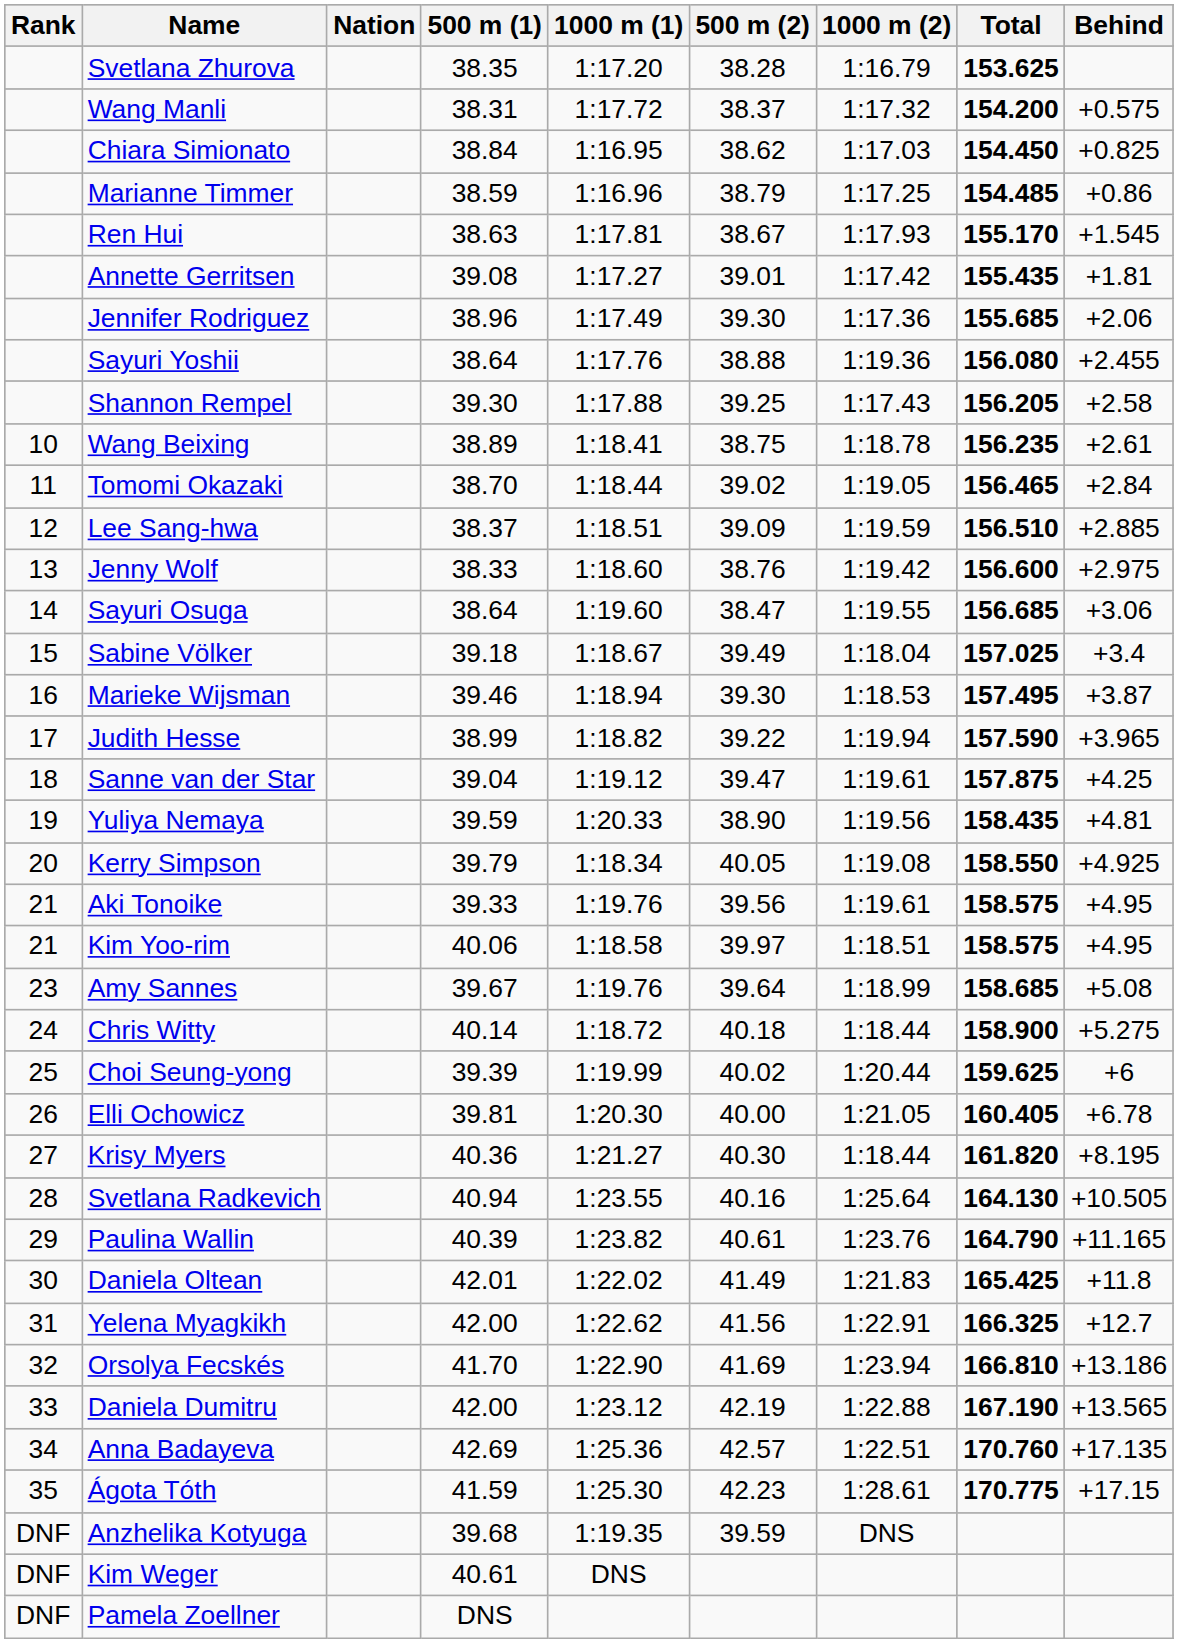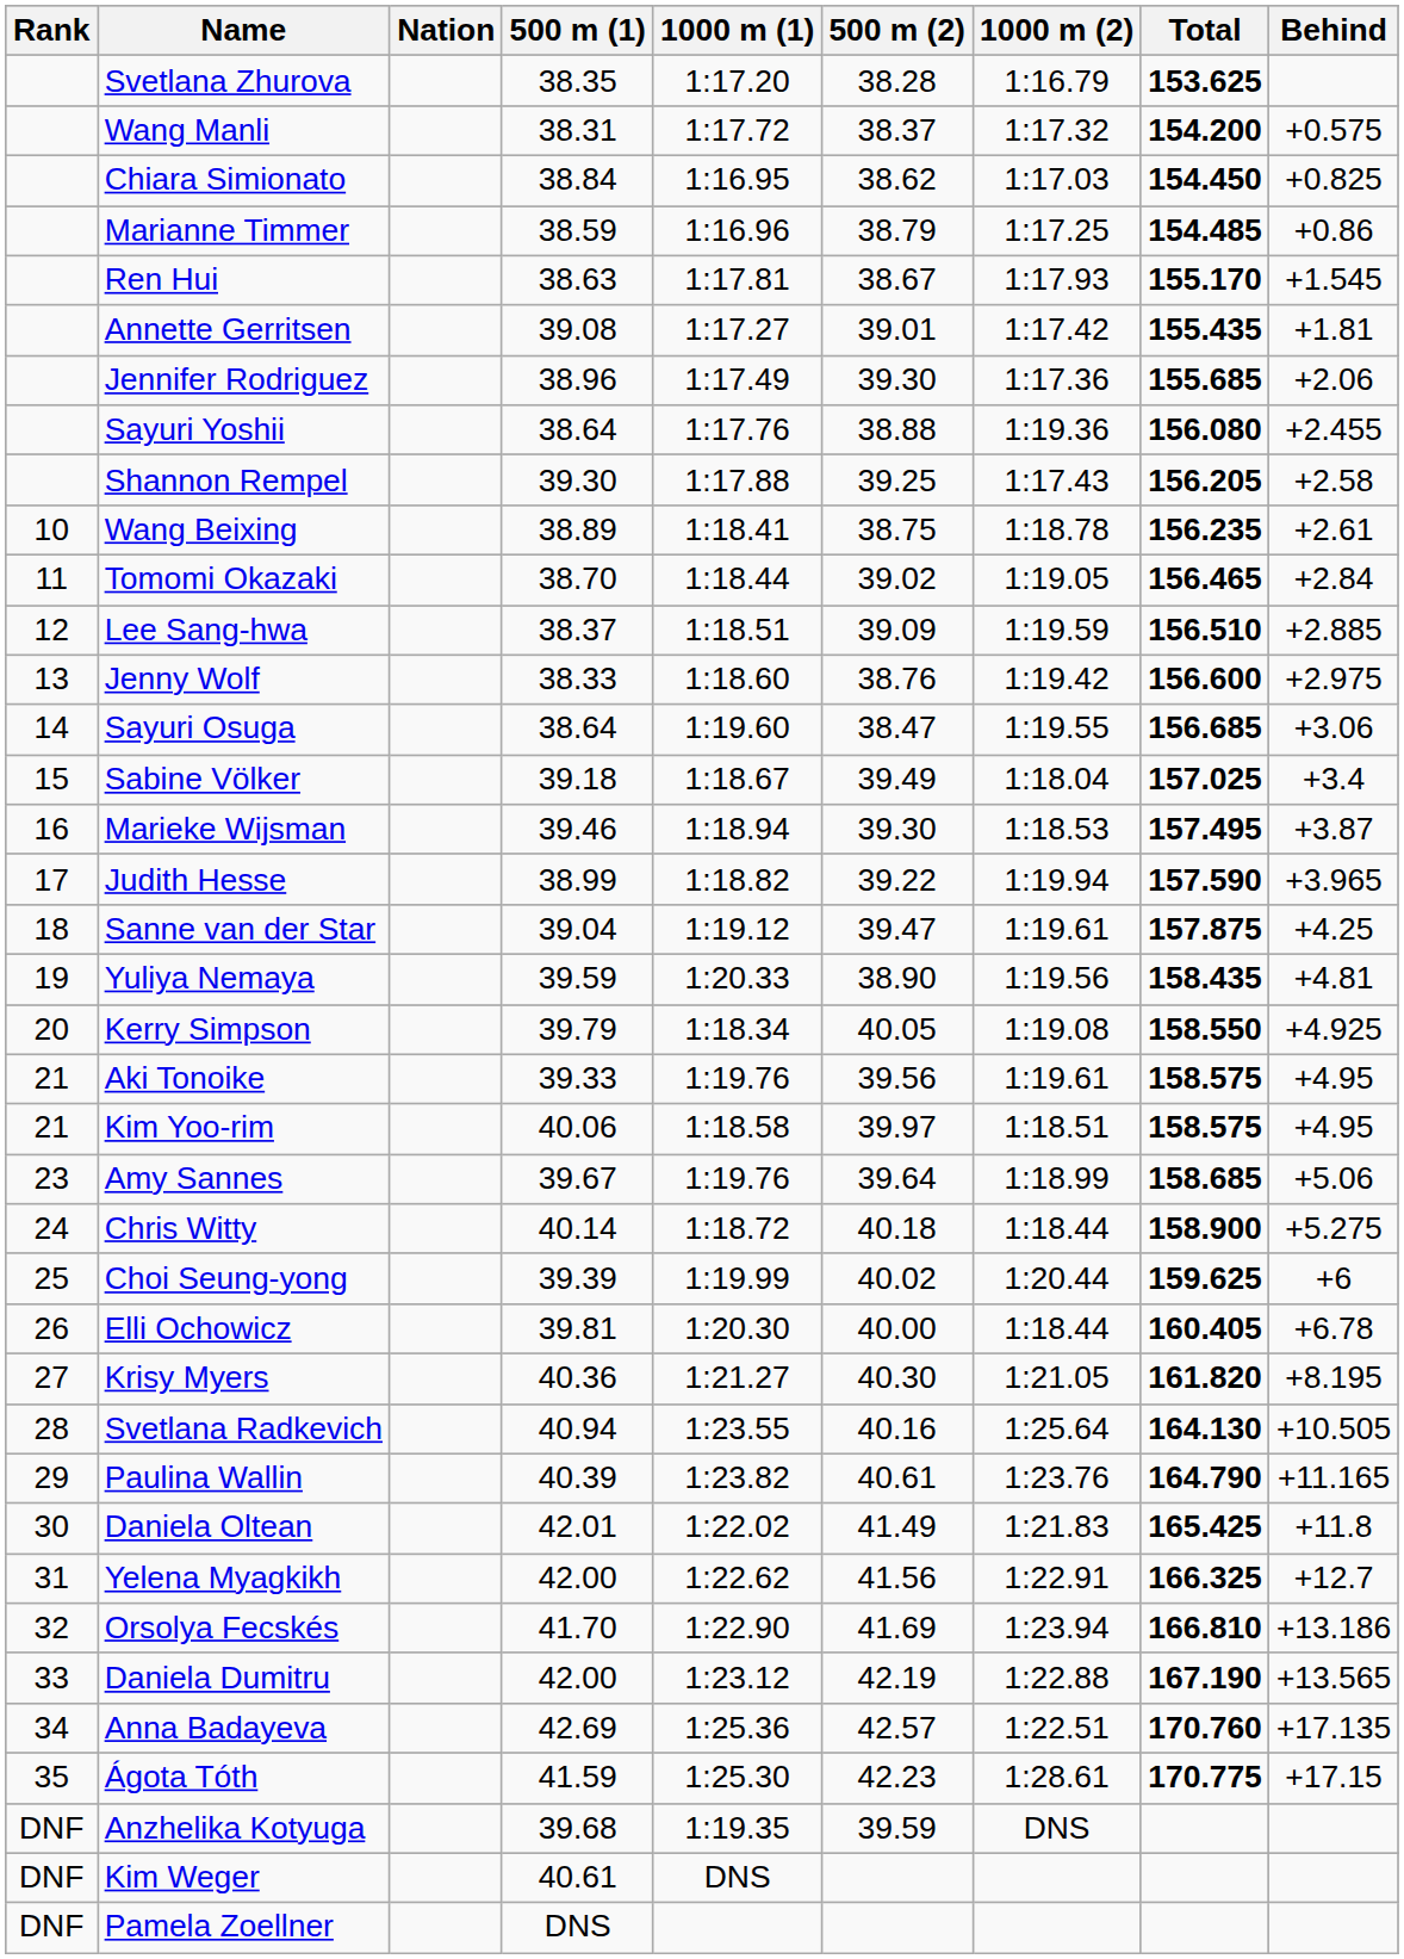 <table class="wikitable sortable" style="text-align:center">
 <tr>
 <th>Rank</th>
 <th>Name</th>
 <th>Nation</th>
 <th>500 m (1)</th>
 <th>1000 m (1)</th>
 <th>500 m (2)</th>
 <th>1000 m (2)</th>
 <th>Total</th>
 <th>Behind</th>
 </tr>
 <tr>
 <td></td>
 <td align=left><a href='#'>Svetlana Zhurova</a></td>
 <td align=left></td>
 <td>38.35</td>
 <td>1:17.20</td>
 <td>38.28</td>
 <td>1:16.79</td>
 <td><strong>153.625</strong></td>
 <td></td>
 </tr>
 <tr>
 <td></td>
 <td align=left><a href='#'>Wang Manli</a></td>
 <td align=left></td>
 <td>38.31</td>
 <td>1:17.72</td>
 <td>38.37</td>
 <td>1:17.32</td>
 <td><strong>154.200</strong></td>
 <td>+0.575</td>
 </tr>
 <tr>
 <td></td>
 <td align=left><a href='#'>Chiara Simionato</a></td>
 <td align=left></td>
 <td>38.84</td>
 <td>1:16.95</td>
 <td>38.62</td>
 <td>1:17.03</td>
 <td><strong>154.450</strong></td>
 <td>+0.825</td>
 </tr>
 <tr>
 <td></td>
 <td align=left><a href='#'>Marianne Timmer</a></td>
 <td align=left></td>
 <td>38.59</td>
 <td>1:16.96</td>
 <td>38.79</td>
 <td>1:17.25</td>
 <td><strong>154.485</strong></td>
 <td>+0.86</td>
 </tr>
 <tr>
 <td></td>
 <td align=left><a href='#'>Ren Hui</a></td>
 <td align=left></td>
 <td>38.63</td>
 <td>1:17.81</td>
 <td>38.67</td>
 <td>1:17.93</td>
 <td><strong>155.170</strong></td>
 <td>+1.545</td>
 </tr>
 <tr>
 <td></td>
 <td align=left><a href='#'>Annette Gerritsen</a></td>
 <td align=left></td>
 <td>39.08</td>
 <td>1:17.27</td>
 <td>39.01</td>
 <td>1:17.42</td>
 <td><strong>155.435</strong></td>
 <td>+1.81</td>
 </tr>
 <tr>
 <td></td>
 <td align=left><a href='#'>Jennifer Rodriguez</a></td>
 <td align=left></td>
 <td>38.96</td>
 <td>1:17.49</td>
 <td>39.30</td>
 <td>1:17.36</td>
 <td><strong>155.685</strong></td>
 <td>+2.06</td>
 </tr>
 <tr>
 <td></td>
 <td align=left><a href='#'>Sayuri Yoshii</a></td>
 <td align=left></td>
 <td>38.64</td>
 <td>1:17.76</td>
 <td>38.88</td>
 <td>1:19.36</td>
 <td><strong>156.080</strong></td>
 <td>+2.455</td>
 </tr>
 <tr>
 <td></td>
 <td align=left><a href='#'>Shannon Rempel</a></td>
 <td align=left></td>
 <td>39.30</td>
 <td>1:17.88</td>
 <td>39.25</td>
 <td>1:17.43</td>
 <td><strong>156.205</strong></td>
 <td>+2.58</td>
 </tr>
 <tr>
 <td>10</td>
 <td align=left><a href='#'>Wang Beixing</a></td>
 <td align=left></td>
 <td>38.89</td>
 <td>1:18.41</td>
 <td>38.75</td>
 <td>1:18.78</td>
 <td><strong>156.235</strong></td>
 <td>+2.61</td>
 </tr>
 <tr>
 <td>11</td>
 <td align=left><a href='#'>Tomomi Okazaki</a></td>
 <td align=left></td>
 <td>38.70</td>
 <td>1:18.44</td>
 <td>39.02</td>
 <td>1:19.05</td>
 <td><strong>156.465</strong></td>
 <td>+2.84</td>
 </tr>
 <tr>
 <td>12</td>
 <td align=left><a href='#'>Lee Sang-hwa</a></td>
 <td align=left></td>
 <td>38.37</td>
 <td>1:18.51</td>
 <td>39.09</td>
 <td>1:19.59</td>
 <td><strong>156.510</strong></td>
 <td>+2.885</td>
 </tr>
 <tr>
 <td>13</td>
 <td align=left><a href='#'>Jenny Wolf</a></td>
 <td align=left></td>
 <td>38.33</td>
 <td>1:18.60</td>
 <td>38.76</td>
 <td>1:19.42</td>
 <td><strong>156.600</strong></td>
 <td>+2.975</td>
 </tr>
 <tr>
 <td>14</td>
 <td align=left><a href='#'>Sayuri Osuga</a></td>
 <td align=left></td>
 <td>38.64</td>
 <td>1:19.60</td>
 <td>38.47</td>
 <td>1:19.55</td>
 <td><strong>156.685</strong></td>
 <td>+3.06</td>
 </tr>
 <tr>
 <td>15</td>
 <td align=left><a href='#'>Sabine Völker</a></td>
 <td align=left></td>
 <td>39.18</td>
 <td>1:18.67</td>
 <td>39.49</td>
 <td>1:18.04</td>
 <td><strong>157.025</strong></td>
 <td>+3.4</td>
 </tr>
 <tr>
 <td>16</td>
 <td align=left><a href='#'>Marieke Wijsman</a></td>
 <td align=left></td>
 <td>39.46</td>
 <td>1:18.94</td>
 <td>39.30</td>
 <td>1:18.53</td>
 <td><strong>157.495</strong></td>
 <td>+3.87</td>
 </tr>
 <tr>
 <td>17</td>
 <td align=left><a href='#'>Judith Hesse</a></td>
 <td align=left></td>
 <td>38.99</td>
 <td>1:18.82</td>
 <td>39.22</td>
 <td>1:19.94</td>
 <td><strong>157.590</strong></td>
 <td>+3.965</td>
 </tr>
 <tr>
 <td>18</td>
 <td align=left><a href='#'>Sanne van der Star</a></td>
 <td align=left></td>
 <td>39.04</td>
 <td>1:19.12</td>
 <td>39.47</td>
 <td>1:19.61</td>
 <td><strong>157.875</strong></td>
 <td>+4.25</td>
 </tr>
 <tr>
 <td>19</td>
 <td align=left><a href='#'>Yuliya Nemaya</a></td>
 <td align=left></td>
 <td>39.59</td>
 <td>1:20.33</td>
 <td>38.90</td>
 <td>1:19.56</td>
 <td><strong>158.435</strong></td>
 <td>+4.81</td>
 </tr>
 <tr>
 <td>20</td>
 <td align=left><a href='#'>Kerry Simpson</a></td>
 <td align=left></td>
 <td>39.79</td>
 <td>1:18.34</td>
 <td>40.05</td>
 <td>1:19.08</td>
 <td><strong>158.550</strong></td>
 <td>+4.925</td>
 </tr>
 <tr>
 <td>21</td>
 <td align=left><a href='#'>Aki Tonoike</a></td>
 <td align=left></td>
 <td>39.33</td>
 <td>1:19.76</td>
 <td>39.56</td>
 <td>1:19.61</td>
 <td><strong>158.575</strong></td>
 <td>+4.95</td>
 </tr>
 <tr>
 <td>21</td>
 <td align=left><a href='#'>Kim Yoo-rim</a></td>
 <td align=left></td>
 <td>40.06</td>
 <td>1:18.58</td>
 <td>39.97</td>
 <td>1:18.51</td>
 <td><strong>158.575</strong></td>
 <td>+4.95</td>
 </tr>
 <tr>
 <td>23</td>
 <td align=left><a href='#'>Amy Sannes</a></td>
 <td align=left></td>
 <td>39.67</td>
 <td>1:19.76</td>
 <td>39.64</td>
 <td>1:18.99</td>
 <td><strong>158.685</strong></td>
-<td>+5.08</td>
+<td>+5.06</td>
 </tr>
 <tr>
 <td>24</td>
 <td align=left><a href='#'>Chris Witty</a></td>
 <td align=left></td>
 <td>40.14</td>
 <td>1:18.72</td>
 <td>40.18</td>
 <td>1:18.44</td>
 <td><strong>158.900</strong></td>
 <td>+5.275</td>
 </tr>
 <tr>
 <td>25</td>
 <td align=left><a href='#'>Choi Seung-yong</a></td>
 <td align=left></td>
 <td>39.39</td>
 <td>1:19.99</td>
 <td>40.02</td>
 <td>1:20.44</td>
 <td><strong>159.625</strong></td>
 <td>+6</td>
 </tr>
 <tr>
 <td>26</td>
 <td align=left><a href='#'>Elli Ochowicz</a></td>
 <td align=left></td>
 <td>39.81</td>
 <td>1:20.30</td>
 <td>40.00</td>
-<td>1:21.05</td>
+<td>1:18.44</td>
 <td><strong>160.405</strong></td>
 <td>+6.78</td>
 </tr>
 <tr>
 <td>27</td>
 <td align=left><a href='#'>Krisy Myers</a></td>
 <td align=left></td>
 <td>40.36</td>
 <td>1:21.27</td>
 <td>40.30</td>
-<td>1:18.44</td>
+<td>1:21.05</td>
 <td><strong>161.820</strong></td>
 <td>+8.195</td>
 </tr>
 <tr>
 <td>28</td>
 <td align=left><a href='#'>Svetlana Radkevich</a></td>
 <td align=left></td>
 <td>40.94</td>
 <td>1:23.55</td>
 <td>40.16</td>
 <td>1:25.64</td>
 <td><strong>164.130</strong></td>
 <td>+10.505</td>
 </tr>
 <tr>
 <td>29</td>
 <td align=left><a href='#'>Paulina Wallin</a></td>
 <td align=left></td>
 <td>40.39</td>
 <td>1:23.82</td>
 <td>40.61</td>
 <td>1:23.76</td>
 <td><strong>164.790</strong></td>
 <td>+11.165</td>
 </tr>
 <tr>
 <td>30</td>
 <td align=left><a href='#'>Daniela Oltean</a></td>
 <td align=left></td>
 <td>42.01</td>
 <td>1:22.02</td>
 <td>41.49</td>
 <td>1:21.83</td>
 <td><strong>165.425</strong></td>
 <td>+11.8</td>
 </tr>
 <tr>
 <td>31</td>
 <td align=left><a href='#'>Yelena Myagkikh</a></td>
 <td align=left></td>
 <td>42.00</td>
 <td>1:22.62</td>
 <td>41.56</td>
 <td>1:22.91</td>
 <td><strong>166.325</strong></td>
 <td>+12.7</td>
 </tr>
 <tr>
 <td>32</td>
 <td align=left><a href='#'>Orsolya Fecskés</a></td>
 <td align=left></td>
 <td>41.70</td>
 <td>1:22.90</td>
 <td>41.69</td>
 <td>1:23.94</td>
 <td><strong>166.810</strong></td>
 <td>+13.186</td>
 </tr>
 <tr>
 <td>33</td>
 <td align=left><a href='#'>Daniela Dumitru</a></td>
 <td align=left></td>
 <td>42.00</td>
 <td>1:23.12</td>
 <td>42.19</td>
 <td>1:22.88</td>
 <td><strong>167.190</strong></td>
 <td>+13.565</td>
 </tr>
 <tr>
 <td>34</td>
 <td align=left><a href='#'>Anna Badayeva</a></td>
 <td align=left></td>
 <td>42.69</td>
 <td>1:25.36</td>
 <td>42.57</td>
 <td>1:22.51</td>
 <td><strong>170.760</strong></td>
 <td>+17.135</td>
 </tr>
 <tr>
 <td>35</td>
 <td align=left><a href='#'>Ágota Tóth</a></td>
 <td align=left></td>
 <td>41.59</td>
 <td>1:25.30</td>
 <td>42.23</td>
 <td>1:28.61</td>
 <td><strong>170.775</strong></td>
 <td>+17.15</td>
 </tr>
 <tr>
 <td>DNF</td>
 <td align=left><a href='#'>Anzhelika Kotyuga</a></td>
 <td align=left></td>
 <td>39.68</td>
 <td>1:19.35</td>
 <td>39.59</td>
 <td>DNS</td>
 <td></td>
 <td></td>
 </tr>
 <tr>
 <td>DNF</td>
 <td align=left><a href='#'>Kim Weger</a></td>
 <td align=left></td>
 <td>40.61</td>
 <td>DNS</td>
 <td></td>
 <td></td>
 <td></td>
 <td></td>
 </tr>
 <tr>
 <td>DNF</td>
 <td align=left><a href='#'>Pamela Zoellner</a></td>
 <td align=left></td>
 <td>DNS</td>
 <td></td>
 <td></td>
 <td></td>
 <td></td>
 <td></td>
 </tr>
 </table>
